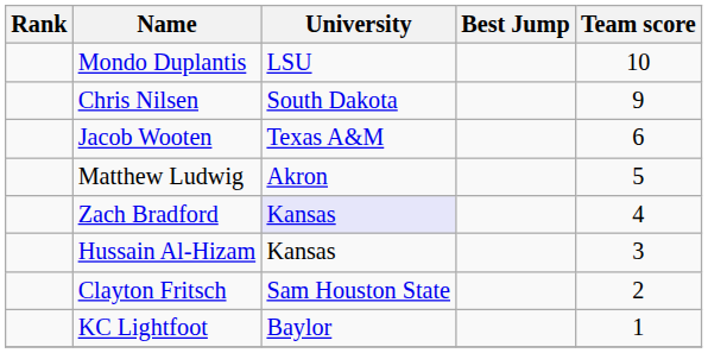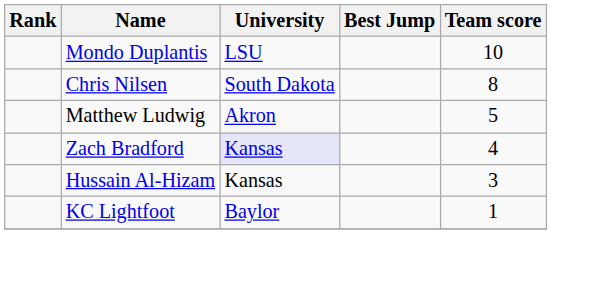 <table class="wikitable sortable" style="text-align:center">
 <tr>
 <th>Rank</th>
 <th>Name</th>
 <th>University</th>
 <th>Best Jump</th>
 <th>Team score</th>
 </tr>
 <tr>
 <td></td>
 <td align=left><a href='#'>Mondo Duplantis</a> </td>
 <td align=left><a href='#'>LSU</a></td>
 <td><strong></strong></td>
 <td>10</td>
 </tr>
 <tr>
 <td></td>
 <td align=left><a href='#'>Chris Nilsen</a></td>
 <td align=left><a href='#'>South Dakota</a></td>
 <td><strong></strong></td>
-<td>9</td>
-</tr>
-<tr>
-<td></td>
-<td align=left><a href='#'>Jacob Wooten</a></td>
-<td align=left><a href='#'>Texas A&M</a></td>
-<td><strong></strong></td>
-<td>6</td>
+<td>8</td>
 </tr>
 <tr>
 <td></td>
 <td align=left>Matthew Ludwig</td>
 <td align=left><a href='#'>Akron</a></td>
 <td><strong></strong></td>
 <td>5</td>
 </tr>
 <tr>
 <td></td>
 <td align=left><a href='#'>Zach Bradford</a></td>
 <td align=left style="background: lavender;"><a href='#'>Kansas</a></td>
 <td><strong></strong></td>
 <td>4</td>
 </tr>
 <tr>
 <td></td>
 <td align=left><a href='#'>Hussain Al-Hizam</a> </td>
 <td align=left>Kansas</td>
 <td><strong></strong></td>
 <td>3</td>
 </tr>
 <tr>
 <td></td>
-<td align=left><a href='#'>Clayton Fritsch</a></td>
-<td align=left><a href='#'>Sam Houston State</a></td>
-<td><strong></strong></td>
-<td>2</td>
-</tr>
-<tr>
-<td></td>
 <td align=left><a href='#'>KC Lightfoot</a></td>
 <td align=left><a href='#'>Baylor</a></td>
 <td><strong></strong></td>
 <td>1</td>
 </tr>
 <tr>
 </tr>
 </table>
